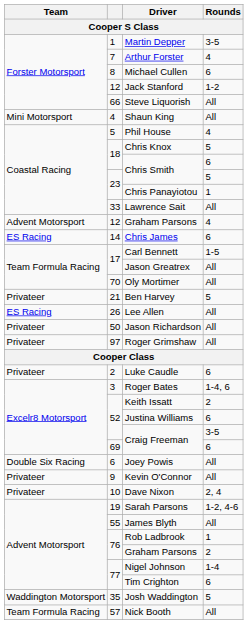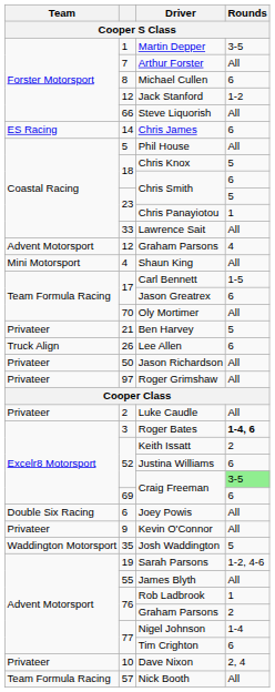 <table class="wikitable" style="font-size: 85%;">
 <tr>
 <th>Team</th>
 <th></th>
 <th>Driver</th>
 <th>Rounds</th>
 </tr>
 <tr>
 <th colspan=4>Cooper S Class</th>
 </tr>
 <tr>
 <td rowspan=5><a href='#'>Forster Motorsport</a></td>
 <td>1</td>
 <td><a href='#'>Martin Depper</a></td>
 <td>3-5</td>
 </tr>
 <tr>
 <td>7</td>
 <td><a href='#'>Arthur Forster</a></td>
-<td>4</td>
+<td>All</td>
 </tr>
 <tr>
 <td>8</td>
 <td>Michael Cullen</td>
 <td>6</td>
 </tr>
 <tr>
 <td>12</td>
 <td>Jack Stanford</td>
 <td>1-2</td>
 </tr>
 <tr>
 <td>66</td>
 <td>Steve Liquorish</td>
 <td>All</td>
 </tr>
 <tr>
-<td>Mini Motorsport</td>
-<td>4</td>
-<td>Shaun King</td>
-<td>All</td>
+<td rowspan=1><a href='#'>ES Racing</a></td>
+<td>14</td>
+<td><a href='#'>Chris James</a></td>
+<td>6</td>
 </tr>
 <tr>
 <td rowspan=6>Coastal Racing</td>
 <td>5</td>
 <td>Phil House</td>
-<td>4</td>
+<td>All</td>
 </tr>
 <tr>
 <td rowspan=2>18</td>
 <td>Chris Knox</td>
 <td>5</td>
 </tr>
 <tr>
 <td rowspan=2>Chris Smith</td>
 <td>6</td>
 </tr>
 <tr>
 <td rowspan=2>23</td>
 <td>5</td>
 </tr>
 <tr>
 <td>Chris Panayiotou</td>
 <td>1</td>
 </tr>
 <tr>
 <td>33</td>
 <td>Lawrence Sait</td>
 <td>All</td>
 </tr>
 <tr>
 <td>Advent Motorsport</td>
 <td>12</td>
 <td>Graham Parsons</td>
 <td>4</td>
 </tr>
 <tr>
-<td rowspan=1><a href='#'>ES Racing</a></td>
-<td>14</td>
-<td><a href='#'>Chris James</a></td>
-<td>6</td>
+<td>Mini Motorsport</td>
+<td>4</td>
+<td>Shaun King</td>
+<td>All</td>
 </tr>
 <tr>
 <td rowspan=3>Team Formula Racing</td>
 <td rowspan=2>17</td>
 <td>Carl Bennett</td>
 <td>1-5</td>
 </tr>
 <tr>
 <td>Jason Greatrex</td>
-<td>All</td>
+<td>6</td>
 </tr>
 <tr>
 <td>70</td>
 <td>Oly Mortimer</td>
 <td>All</td>
 </tr>
 <tr>
 <td>Privateer</td>
 <td>21</td>
 <td>Ben Harvey</td>
 <td>5</td>
 </tr>
 <tr>
-<td rowspan=1><a href='#'>ES Racing</a></td>
+<td>Truck Align</td>
 <td>26</td>
 <td>Lee Allen</td>
-<td>All</td>
+<td>6</td>
 </tr>
 <tr>
 <td>Privateer</td>
 <td>50</td>
 <td>Jason Richardson</td>
 <td>All</td>
 </tr>
 <tr>
 <td>Privateer</td>
 <td>97</td>
 <td>Roger Grimshaw</td>
 <td>All</td>
 </tr>
 <tr>
 <th colspan=4>Cooper Class</th>
 </tr>
 <tr>
 <td>Privateer</td>
 <td>2</td>
 <td>Luke Caudle</td>
-<td>6</td>
+<td>All</td>
 </tr>
 <tr>
 <td rowspan=5><a href='#'>Excelr8 Motorsport</a></td>
 <td>3</td>
 <td>Roger Bates</td>
-<td>1-4, 6</td>
+<td><strong>1-4, 6</strong></td>
 </tr>
 <tr>
 <td rowspan=3>52</td>
 <td>Keith Issatt</td>
 <td>2</td>
 </tr>
 <tr>
 <td>Justina Williams</td>
 <td>6</td>
 </tr>
 <tr>
 <td rowspan=2>Craig Freeman</td>
-<td>3-5</td>
+<td style="background: lightgreen;">3-5</td>
 </tr>
 <tr>
 <td>69</td>
 <td>6</td>
 </tr>
 <tr>
 <td>Double Six Racing</td>
 <td>6</td>
 <td>Joey Powis</td>
 <td>All</td>
 </tr>
 <tr>
 <td>Privateer</td>
 <td>9</td>
 <td>Kevin O'Connor</td>
 <td>All</td>
 </tr>
 <tr>
-<td>Privateer</td>
-<td>10</td>
-<td>Dave Nixon</td>
-<td>2, 4</td>
+<td>Waddington Motorsport</td>
+<td>35</td>
+<td>Josh Waddington</td>
+<td>5</td>
 </tr>
 <tr>
 <td rowspan=6>Advent Motorsport</td>
 <td>19</td>
 <td>Sarah Parsons</td>
 <td>1-2, 4-6</td>
 </tr>
 <tr>
 <td>55</td>
 <td>James Blyth</td>
 <td>All</td>
 </tr>
 <tr>
 <td rowspan=2>76</td>
 <td>Rob Ladbrook</td>
 <td>1</td>
 </tr>
 <tr>
 <td>Graham Parsons</td>
 <td>2</td>
 </tr>
 <tr>
 <td rowspan=2>77</td>
 <td>Nigel Johnson</td>
 <td>1-4</td>
 </tr>
 <tr>
 <td>Tim Crighton</td>
 <td>6</td>
 </tr>
 <tr>
-<td>Waddington Motorsport</td>
-<td>35</td>
-<td>Josh Waddington</td>
-<td>5</td>
+<td>Privateer</td>
+<td>10</td>
+<td>Dave Nixon</td>
+<td>2, 4</td>
 </tr>
 <tr>
 <td>Team Formula Racing</td>
 <td>57</td>
 <td>Nick Booth</td>
 <td>All</td>
 </tr>
 </table>
